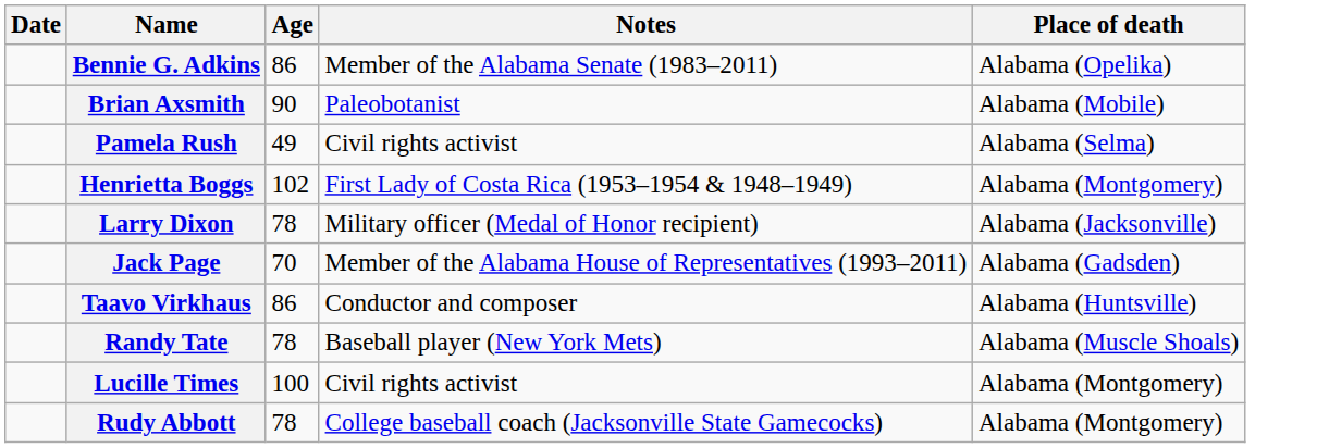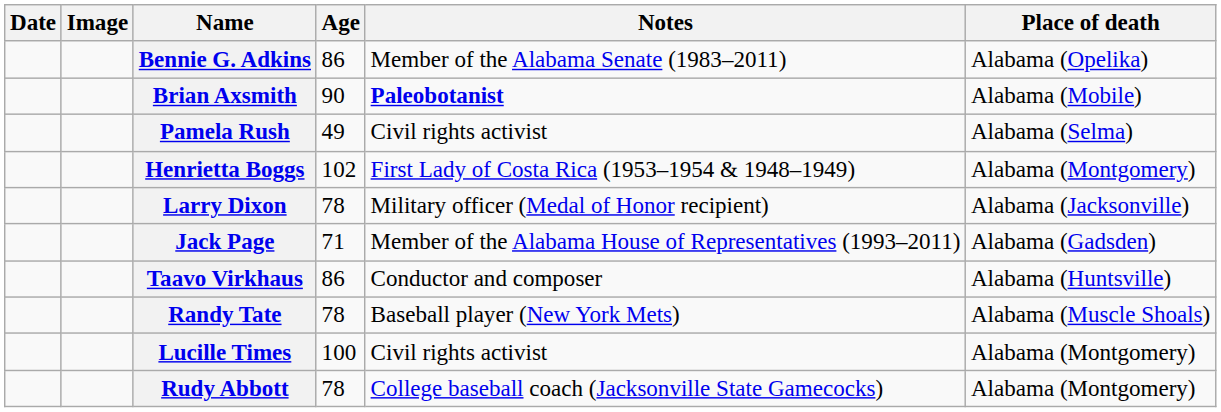 <table class="wikitable sortable plainrowheaders">
 <tr valign=bottom>
 <th scope="col">Date</th>
+<th scope="col">Image</th>
 <th scope="col">Name</th>
 <th scope="col">Age</th>
 <th scope="col">Notes</th>
 <th scope="col">Place of death</th>
 </tr>
 <tr>
+<td></td>
 <td></td>
 <th scope="row"><a href='#'>Bennie G. Adkins</a></th>
 <td>86</td>
 <td>Member of the <a href='#'>Alabama Senate</a> (1983–2011)</td>
 <td>Alabama (<a href='#'>Opelika</a>)</td>
 </tr>
 <tr>
 <td></td>
+<td></td>
 <th scope="row"><a href='#'>Brian Axsmith</a></th>
 <td>90</td>
-<td><a href='#'>Paleobotanist</a></td>
+<td><strong><a href='#'>Paleobotanist</a></strong></td>
 <td>Alabama (<a href='#'>Mobile</a>)</td>
 </tr>
 <tr>
+<td></td>
 <td></td>
 <th scope="row"><a href='#'>Pamela Rush</a></th>
 <td>49</td>
 <td>Civil rights activist</td>
 <td>Alabama (<a href='#'>Selma</a>)</td>
 </tr>
 <tr>
 <td></td>
+<td></td>
 <th scope="row"><a href='#'>Henrietta Boggs</a></th>
 <td>102</td>
 <td><a href='#'>First Lady of Costa Rica</a> (1953–1954 & 1948–1949)</td>
 <td>Alabama (<a href='#'>Montgomery</a>)</td>
 </tr>
 <tr>
+<td></td>
 <td></td>
 <th scope="row"><a href='#'>Larry Dixon</a></th>
 <td>78</td>
 <td>Military officer (<a href='#'>Medal of Honor</a> recipient)</td>
 <td>Alabama (<a href='#'>Jacksonville</a>)</td>
 </tr>
 <tr>
 <td></td>
+<td></td>
 <th scope="row"><a href='#'>Jack Page</a></th>
-<td>70</td>
+<td>71</td>
 <td>Member of the <a href='#'>Alabama House of Representatives</a> (1993–2011)</td>
 <td>Alabama (<a href='#'>Gadsden</a>)</td>
 </tr>
 <tr>
+<td></td>
 <td></td>
 <th scope="row"><a href='#'>Taavo Virkhaus</a></th>
 <td>86</td>
 <td>Conductor and composer</td>
 <td>Alabama (<a href='#'>Huntsville</a>)</td>
 </tr>
 <tr>
 <td></td>
+<td></td>
 <th scope="row"><a href='#'>Randy Tate</a></th>
 <td>78</td>
 <td>Baseball player (<a href='#'>New York Mets</a>)</td>
 <td>Alabama (<a href='#'>Muscle Shoals</a>)</td>
 </tr>
 <tr>
+<td></td>
 <td></td>
 <th scope="row"><a href='#'>Lucille Times</a></th>
 <td>100</td>
 <td>Civil rights activist</td>
 <td>Alabama (Montgomery)</td>
 </tr>
 <tr>
 <td></td>
+<td></td>
 <th scope="row"><a href='#'>Rudy Abbott</a></th>
 <td>78</td>
 <td><a href='#'>College baseball</a> coach (<a href='#'>Jacksonville State Gamecocks</a>)</td>
 <td>Alabama (Montgomery)</td>
 </tr>
 </table>
